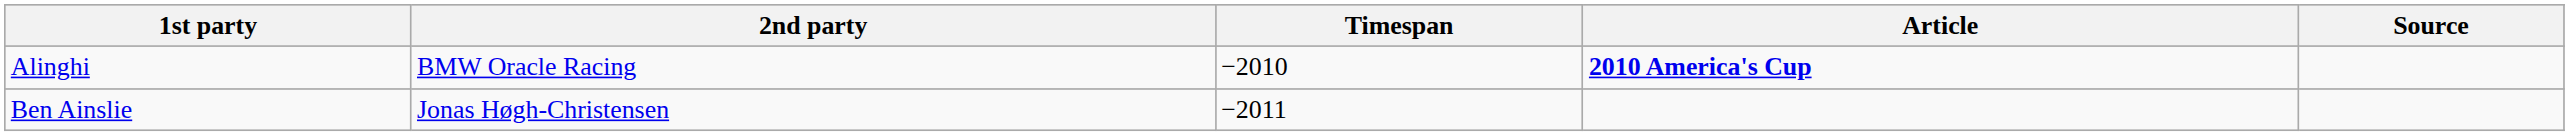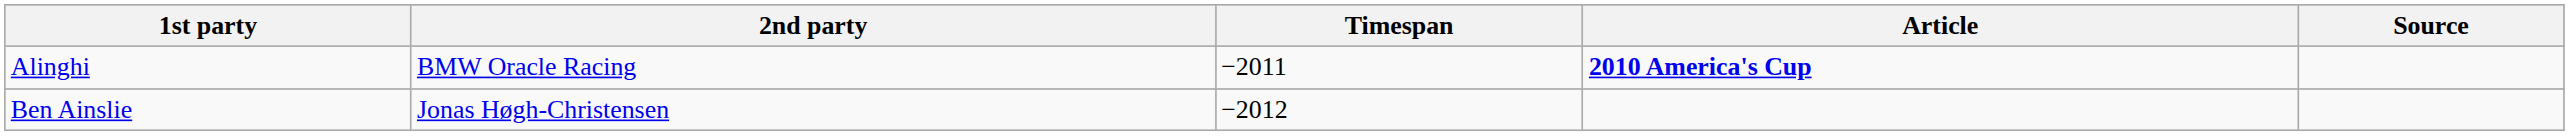 <table class="wikitable"  style="font-size:98%; width:98%;">
 <tr>
 <th>1st party</th>
 <th>2nd party</th>
 <th>Timespan</th>
 <th>Article</th>
 <th class="unsortable">Source</th>
 </tr>
 <tr>
 <td><a href='#'>Alinghi</a></td>
 <td><a href='#'>BMW Oracle Racing</a></td>
-<td>−2010</td>
+<td>−2011</td>
 <td><strong><a href='#'>2010 America's Cup</a></strong></td>
 <td></td>
 </tr>
 <tr>
 <td><a href='#'>Ben Ainslie</a></td>
 <td><a href='#'>Jonas Høgh-Christensen</a></td>
-<td>−2011</td>
+<td>−2012</td>
 <td></td>
 <td></td>
 </tr>
 </table>
